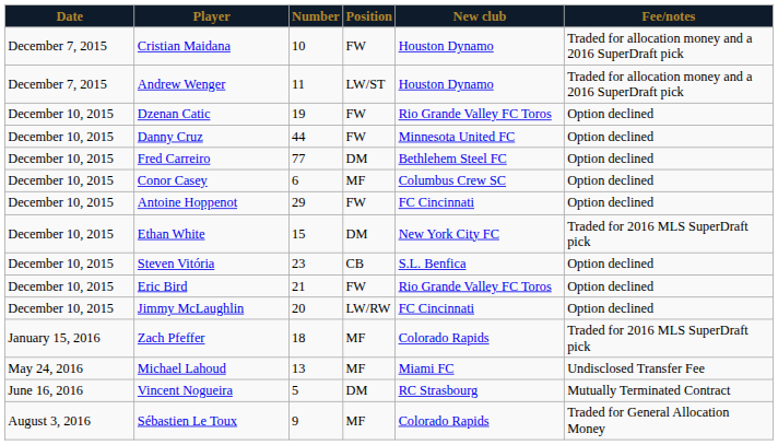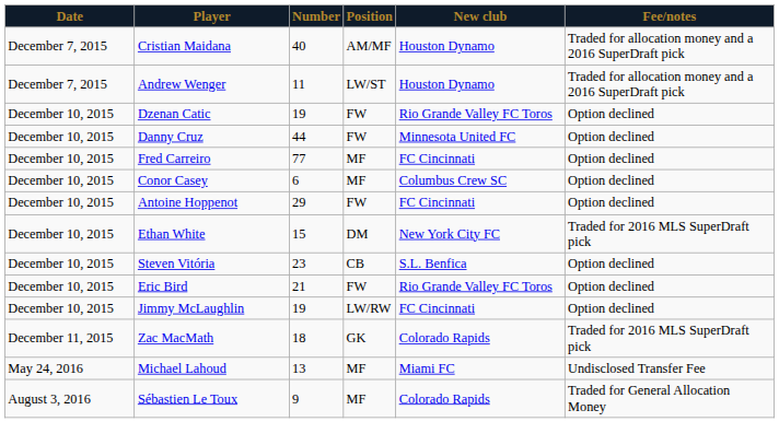 <table class="wikitable" style="text-align:left; font-size:95%;">
 <tr>
 <th style="background:#0E1B2A; color:#B1872D; width:150px;">Date</th>
 <th style="background:#0E1B2A; color:#B1872D; width:180px;">Player</th>
 <th style="background:#0E1B2A; color:#B1872D; width:50px;">Number</th>
 <th style="background:#0E1B2A; color:#B1872D; width:50px;">Position</th>
 <th style="background:#0E1B2A; color:#B1872D; width:200px;">New club</th>
 <th style="background:#0E1B2A; color:#B1872D; width:250px;">Fee/notes</th>
 </tr>
 <tr>
 <td>December 7, 2015</td>
 <td> <a href='#'>Cristian Maidana</a></td>
-<td>10</td>
-<td>FW</td>
+<td>40</td>
+<td>AM/MF</td>
 <td> <a href='#'>Houston Dynamo</a></td>
 <td>Traded for allocation money and a 2016 SuperDraft pick</td>
 </tr>
 <tr>
 <td>December 7, 2015</td>
 <td> <a href='#'>Andrew Wenger</a></td>
 <td>11</td>
 <td>LW/ST</td>
 <td> <a href='#'>Houston Dynamo</a></td>
 <td>Traded for allocation money and a 2016 SuperDraft pick</td>
 </tr>
 <tr>
 <td>December 10, 2015</td>
 <td> <a href='#'>Dzenan Catic</a></td>
 <td>19</td>
 <td>FW</td>
 <td> <a href='#'>Rio Grande Valley FC Toros</a></td>
 <td>Option declined</td>
 </tr>
 <tr>
 <td>December 10, 2015</td>
 <td> <a href='#'>Danny Cruz</a></td>
 <td>44</td>
 <td>FW</td>
 <td> <a href='#'>Minnesota United FC</a></td>
 <td>Option declined</td>
 </tr>
 <tr>
 <td>December 10, 2015</td>
 <td> <a href='#'>Fred Carreiro</a></td>
 <td>77</td>
-<td>DM</td>
-<td> <a href='#'>Bethlehem Steel FC</a></td>
+<td>MF</td>
+<td> <a href='#'>FC Cincinnati</a></td>
 <td>Option declined</td>
 </tr>
 <tr>
 <td>December 10, 2015</td>
 <td> <a href='#'>Conor Casey</a></td>
 <td>6</td>
 <td>MF</td>
 <td> <a href='#'>Columbus Crew SC</a></td>
 <td>Option declined</td>
 </tr>
 <tr>
 <td>December 10, 2015</td>
 <td> <a href='#'>Antoine Hoppenot</a></td>
 <td>29</td>
 <td>FW</td>
 <td> <a href='#'>FC Cincinnati</a></td>
 <td>Option declined</td>
 </tr>
 <tr>
 <td>December 10, 2015</td>
 <td> <a href='#'>Ethan White</a></td>
 <td>15</td>
 <td>DM</td>
 <td> <a href='#'>New York City FC</a></td>
 <td>Traded for 2016 MLS SuperDraft pick</td>
 </tr>
 <tr>
 <td>December 10, 2015</td>
 <td> <a href='#'>Steven Vitória</a></td>
 <td>23</td>
 <td>CB</td>
 <td> <a href='#'>S.L. Benfica</a></td>
 <td>Option declined</td>
 </tr>
 <tr>
 <td>December 10, 2015</td>
 <td> <a href='#'>Eric Bird</a></td>
 <td>21</td>
 <td>FW</td>
 <td> <a href='#'>Rio Grande Valley FC Toros</a></td>
 <td>Option declined</td>
 </tr>
 <tr>
 <td>December 10, 2015</td>
 <td> <a href='#'>Jimmy McLaughlin</a></td>
-<td>20</td>
+<td>19</td>
 <td>LW/RW</td>
 <td> <a href='#'>FC Cincinnati</a></td>
 <td>Option declined</td>
 </tr>
 <tr>
-<td>January 15, 2016</td>
-<td> <a href='#'>Zach Pfeffer</a></td>
+<td>December 11, 2015</td>
+<td> <a href='#'>Zac MacMath</a></td>
 <td>18</td>
-<td>MF</td>
+<td>GK</td>
 <td> <a href='#'>Colorado Rapids</a></td>
 <td>Traded for 2016 MLS SuperDraft pick</td>
 </tr>
 <tr>
 <td>May 24, 2016</td>
 <td> <a href='#'>Michael Lahoud</a></td>
 <td>13</td>
 <td>MF</td>
 <td> <a href='#'>Miami FC</a></td>
 <td>Undisclosed Transfer Fee</td>
 </tr>
 <tr>
-<td>June 16, 2016</td>
-<td> <a href='#'>Vincent Nogueira</a></td>
-<td>5</td>
-<td>DM</td>
-<td> <a href='#'>RC Strasbourg</a></td>
-<td>Mutually Terminated Contract</td>
-</tr>
-<tr>
 <td>August 3, 2016</td>
 <td> <a href='#'>Sébastien Le Toux</a></td>
 <td>9</td>
 <td>MF</td>
 <td> <a href='#'>Colorado Rapids</a></td>
 <td>Traded for General Allocation Money</td>
 </tr>
 </table>
